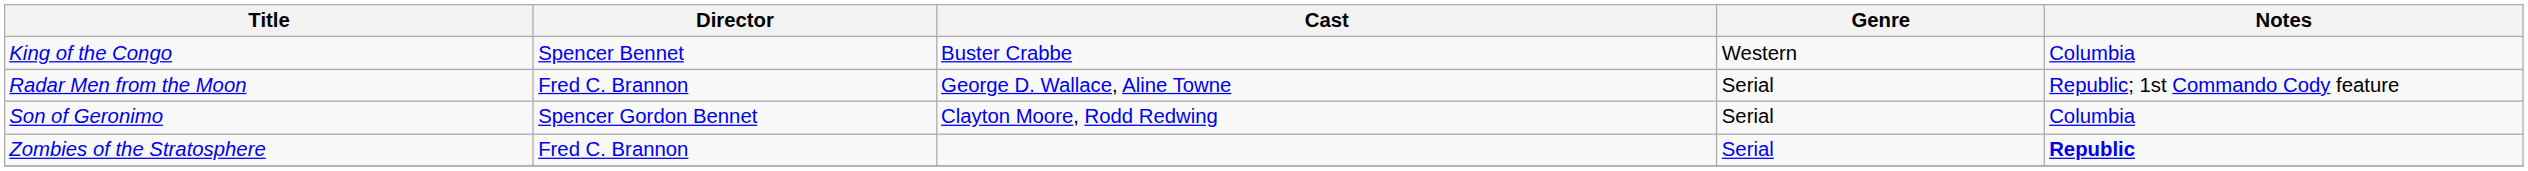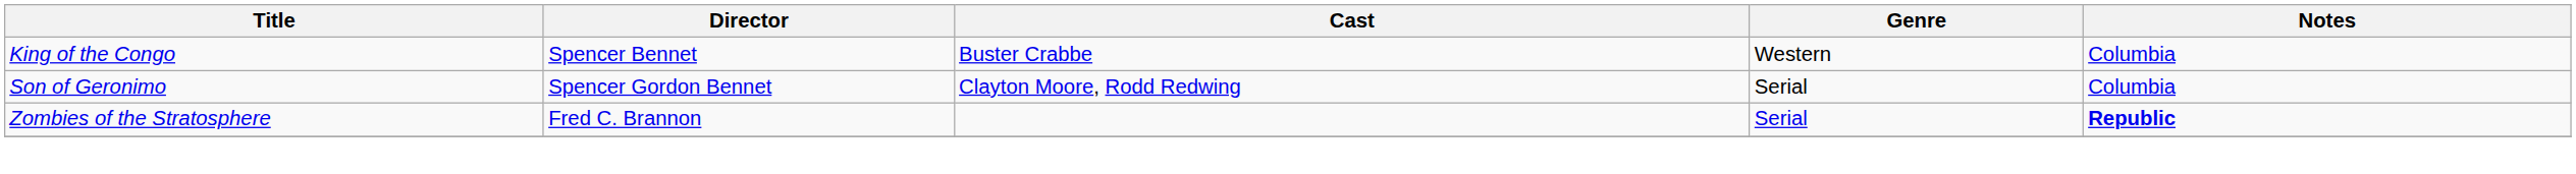 <table class="wikitable" style="width:100%;">
 <tr>
 <th style="width:21%;">Title</th>
 <th style="width:16%;">Director</th>
 <th style="width:31%;">Cast</th>
 <th style="width:13%;">Genre</th>
 <th style="width:19%;">Notes</th>
 </tr>
 <tr>
 <td><em><a href='#'>King of the Congo</a></em></td>
 <td><a href='#'>Spencer Bennet</a></td>
 <td><a href='#'>Buster Crabbe</a></td>
 <td>Western</td>
 <td><a href='#'>Columbia</a></td>
-</tr>
-<tr>
-<td><em><a href='#'>Radar Men from the Moon</a></em></td>
-<td><a href='#'>Fred C. Brannon</a></td>
-<td><a href='#'>George D. Wallace</a>, <a href='#'>Aline Towne</a></td>
-<td>Serial</td>
-<td><a href='#'>Republic</a>; 1st <a href='#'>Commando Cody</a> feature</td>
 </tr>
 <tr>
 <td><em><a href='#'>Son of Geronimo</a></em></td>
 <td><a href='#'>Spencer Gordon Bennet</a></td>
 <td><a href='#'>Clayton Moore</a>, <a href='#'>Rodd Redwing</a></td>
 <td>Serial</td>
 <td><a href='#'>Columbia</a></td>
 </tr>
 <tr>
 <td><em><a href='#'>Zombies of the Stratosphere</a></em></td>
 <td><a href='#'>Fred C. Brannon</a></td>
 <td></td>
 <td><a href='#'>Serial</a></td>
 <td><strong><a href='#'>Republic</a></strong></td>
 </tr>
 <tr>
 </tr>
 </table>
